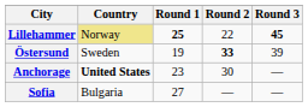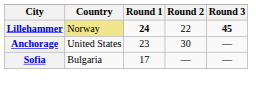 <table class="wikitable plainrowheaders">
 <tr>
 </tr>
 <tr>
 <th scope=col>City</th>
 <th scope=col>Country</th>
 <th scope=col>Round 1</th>
 <th scope=col>Round 2</th>
 <th scope=col>Round 3</th>
 </tr>
 <tr>
 <th scope=row><a href='#'>Lillehammer</a></th>
 <td style="background: khaki;"> Norway</td>
-<td style="text-align:center;"><strong>25</strong></td>
+<td style="text-align:center;"><strong>24</strong></td>
 <td style="text-align:center;">22</td>
 <td style="text-align:center;"><strong>45</strong></td>
 </tr>
 <tr>
-<th scope=row><a href='#'>Östersund</a></th>
-<td> Sweden</td>
-<td style="text-align:center;">19</td>
-<td style="text-align:center;"><strong>33</strong></td>
-<td style="text-align:center;">39</td>
-</tr>
-<tr>
 <th scope=row><a href='#'>Anchorage</a></th>
-<td><strong> United States</strong></td>
+<td> United States</td>
 <td style="text-align:center;">23</td>
 <td style="text-align:center;">30</td>
 <td style="text-align:center;">—</td>
 </tr>
 <tr>
 <th scope=row><a href='#'>Sofia</a></th>
 <td> Bulgaria</td>
-<td style="text-align:center;">27</td>
+<td style="text-align:center;">17</td>
 <td style="text-align:center;">—</td>
 <td style="text-align:center;">—</td>
 </tr>
 </table>
